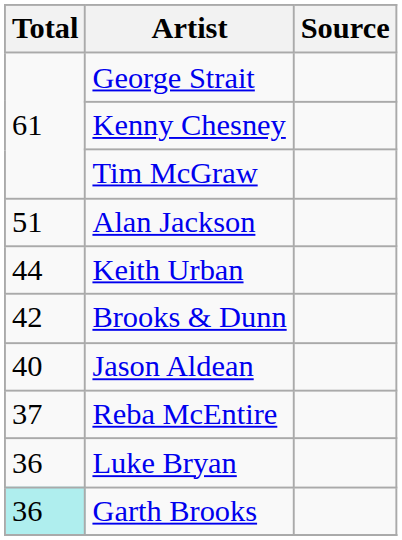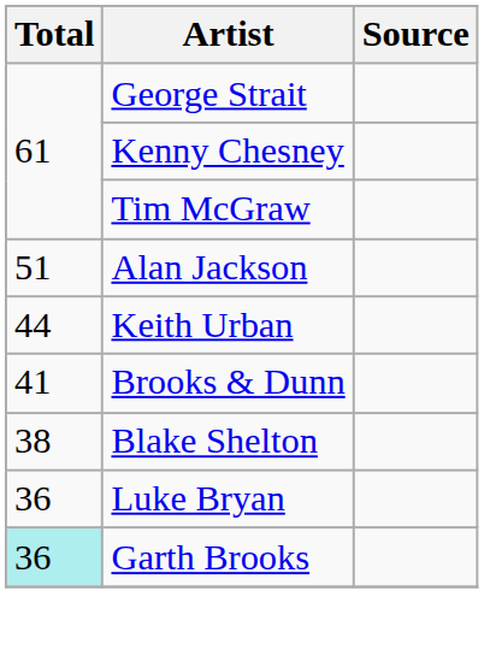 <table class="wikitable">
 <tr>
 <th>Total</th>
 <th>Artist</th>
 <th>Source</th>
 </tr>
 <tr>
 <td rowspan="3">61</td>
 <td><a href='#'>George Strait</a></td>
 <td></td>
 </tr>
 <tr>
 <td><a href='#'>Kenny Chesney</a></td>
 <td></td>
 </tr>
 <tr>
 <td><a href='#'>Tim McGraw</a></td>
 <td></td>
 </tr>
 <tr>
 <td>51</td>
 <td><a href='#'>Alan Jackson</a></td>
 <td></td>
 </tr>
 <tr>
 <td>44</td>
 <td><a href='#'>Keith Urban</a></td>
 <td></td>
 </tr>
 <tr>
-<td>42</td>
+<td>41</td>
 <td><a href='#'>Brooks & Dunn</a></td>
 <td></td>
 </tr>
 <tr>
-<td>40</td>
-<td><a href='#'>Jason Aldean</a></td>
-<td></td>
-</tr>
-<tr>
-<td>37</td>
-<td><a href='#'>Reba McEntire</a></td>
+<td>38</td>
+<td><a href='#'>Blake Shelton</a></td>
 <td></td>
 </tr>
 <tr>
 <td>36</td>
 <td><a href='#'>Luke Bryan</a></td>
 <td></td>
 </tr>
 <tr>
 <td style="background: paleturquoise;">36</td>
 <td><a href='#'>Garth Brooks</a></td>
 <td></td>
 </tr>
 <tr>
 </tr>
 </table>
